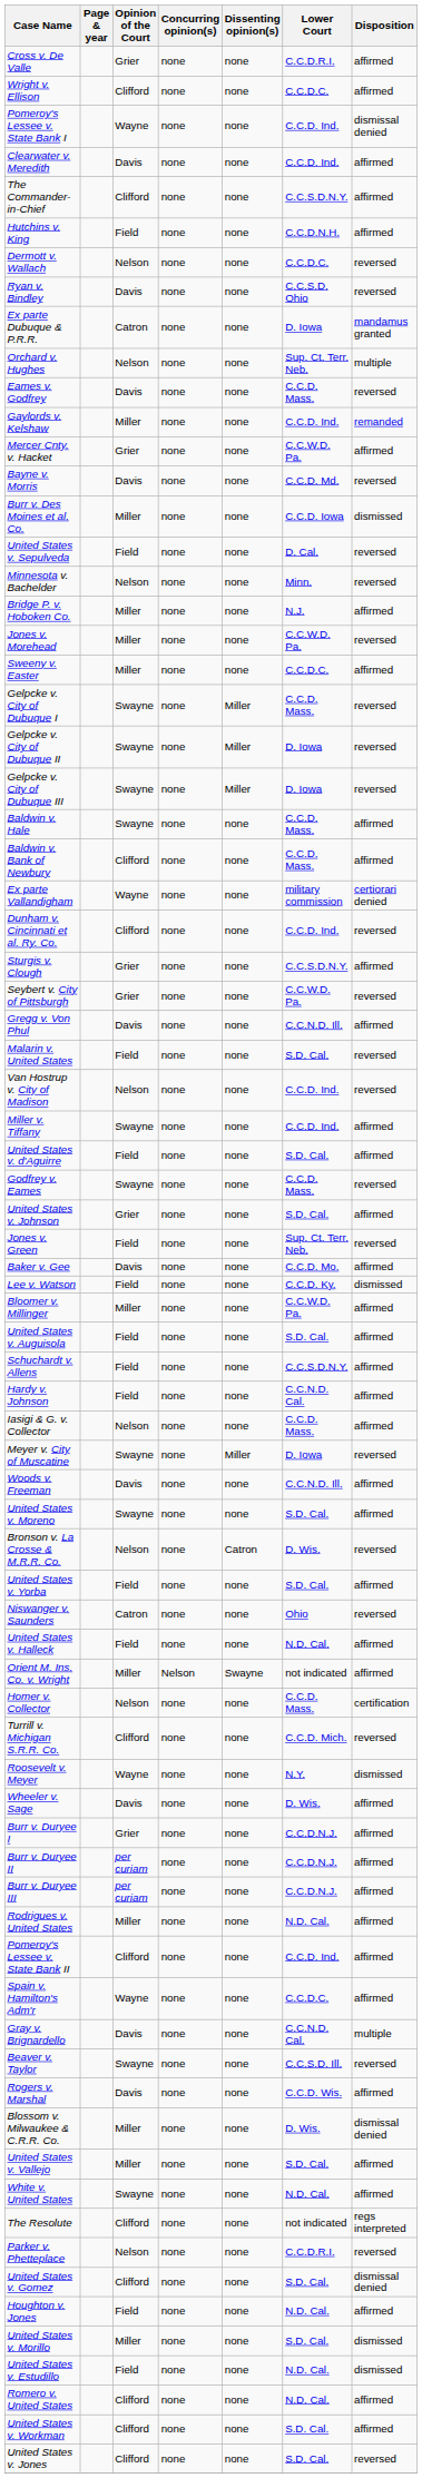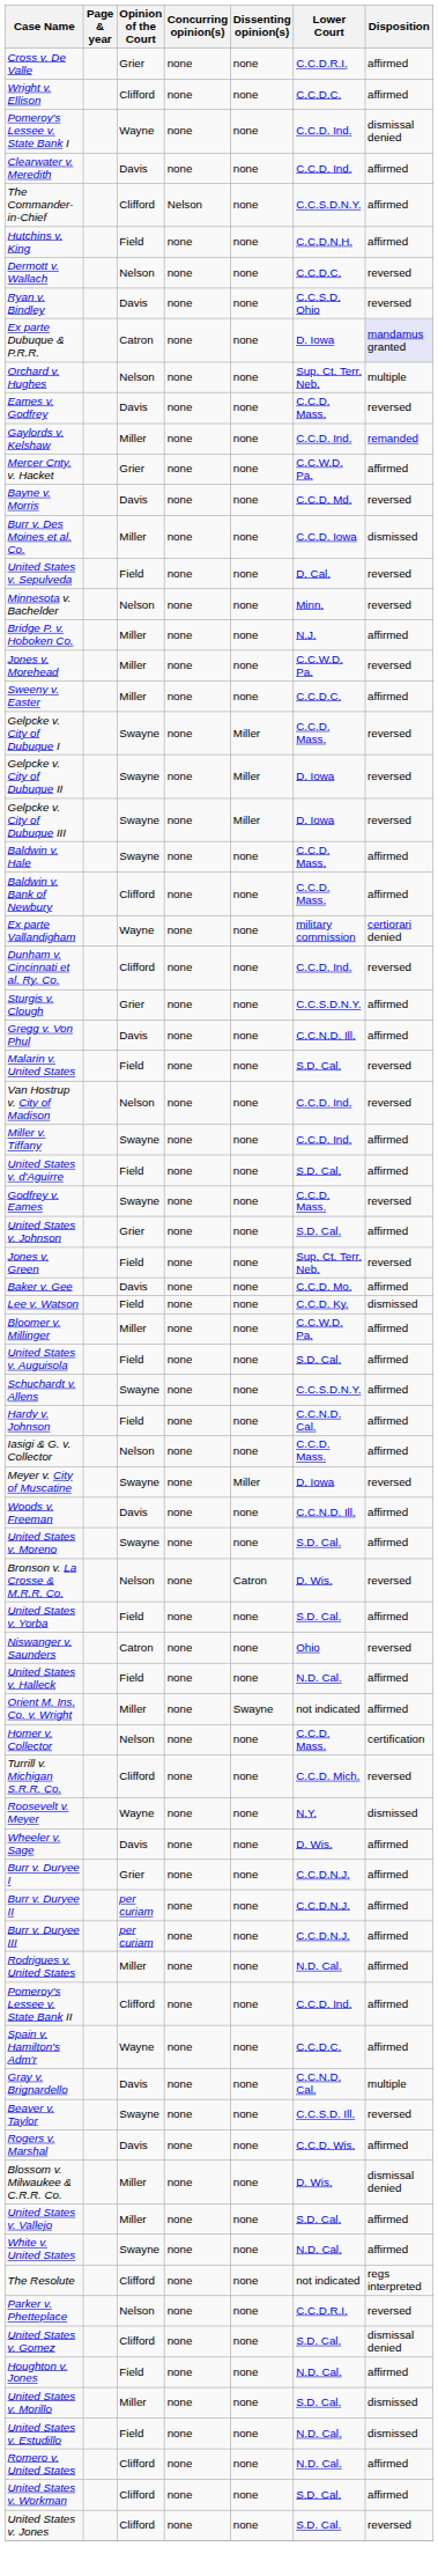 <table class="wikitable sortable">
 <tr>
 <th scope="col" style="width: 360px;">Case Name</th>
 <th scope="col" style="width: 95px;">Page & year</th>
 <th scope="col" style="width: 10px;">Opinion of the Court</th>
 <th scope="col" style="width: 10px;">Concurring opinion(s)</th>
 <th scope="col" style="width: 10px;">Dissenting opinion(s)</th>
 <th scope="col" style="width: 160px;">Lower Court</th>
 <th scope="col" style="width: 150px;">Disposition</th>
 </tr>
 <tr>
 <td><em><a href='#'>Cross v. De Valle</a></em></td>
 <td align="right"></td>
 <td>Grier</td>
 <td>none</td>
 <td>none</td>
 <td><a href='#'>C.C.D.R.I.</a></td>
 <td>affirmed</td>
 </tr>
 <tr>
 <td><em><a href='#'>Wright v. Ellison</a></em></td>
 <td align="right"></td>
 <td>Clifford</td>
 <td>none</td>
 <td>none</td>
 <td><a href='#'>C.C.D.C.</a></td>
 <td>affirmed</td>
 </tr>
 <tr>
 <td><em><a href='#'>Pomeroy's Lessee v. State Bank</a> I</em></td>
 <td align="right"></td>
 <td>Wayne</td>
 <td>none</td>
 <td>none</td>
 <td><a href='#'>C.C.D. Ind.</a></td>
 <td>dismissal denied</td>
 </tr>
 <tr>
 <td><em><a href='#'>Clearwater v. Meredith</a></em></td>
 <td align="right"></td>
 <td>Davis</td>
 <td>none</td>
 <td>none</td>
 <td><a href='#'>C.C.D. Ind.</a></td>
 <td>affirmed</td>
 </tr>
 <tr>
 <td><em>The Commander-in-Chief</em></td>
 <td align="right"></td>
 <td>Clifford</td>
-<td>none</td>
+<td>Nelson</td>
 <td>none</td>
 <td><a href='#'>C.C.S.D.N.Y.</a></td>
 <td>affirmed</td>
 </tr>
 <tr>
 <td><em><a href='#'>Hutchins v. King</a></em></td>
 <td align="right"></td>
 <td>Field</td>
 <td>none</td>
 <td>none</td>
 <td><a href='#'>C.C.D.N.H.</a></td>
 <td>affirmed</td>
 </tr>
 <tr>
 <td><em><a href='#'>Dermott v. Wallach</a></em></td>
 <td align="right"></td>
 <td>Nelson</td>
 <td>none</td>
 <td>none</td>
 <td><a href='#'>C.C.D.C.</a></td>
 <td>reversed</td>
 </tr>
 <tr>
 <td><em><a href='#'>Ryan v. Bindley</a></em></td>
 <td align="right"></td>
 <td>Davis</td>
 <td>none</td>
 <td>none</td>
 <td><a href='#'>C.C.S.D. Ohio</a></td>
 <td>reversed</td>
 </tr>
 <tr>
 <td><em><a href='#'>Ex parte</a> Dubuque & P.R.R.</em></td>
 <td align="right"></td>
 <td>Catron</td>
 <td>none</td>
 <td>none</td>
 <td><a href='#'>D. Iowa</a></td>
-<td><a href='#'>mandamus</a> granted</td>
+<td style="background: lavender;"><a href='#'>mandamus</a> granted</td>
 </tr>
 <tr>
 <td><em><a href='#'>Orchard v. Hughes</a></em></td>
 <td align="right"></td>
 <td>Nelson</td>
 <td>none</td>
 <td>none</td>
 <td><a href='#'>Sup. Ct. Terr. Neb.</a></td>
 <td>multiple</td>
 </tr>
 <tr>
 <td><em><a href='#'>Eames v. Godfrey</a></em></td>
 <td align="right"></td>
 <td>Davis</td>
 <td>none</td>
 <td>none</td>
 <td><a href='#'>C.C.D. Mass.</a></td>
 <td>reversed</td>
 </tr>
 <tr>
 <td><em><a href='#'>Gaylords v. Kelshaw</a></em></td>
 <td align="right"></td>
 <td>Miller</td>
 <td>none</td>
 <td>none</td>
 <td><a href='#'>C.C.D. Ind.</a></td>
 <td><a href='#'>remanded</a></td>
 </tr>
 <tr>
 <td><em><a href='#'>Mercer Cnty.</a> v. Hacket</em></td>
 <td align="right"></td>
 <td>Grier</td>
 <td>none</td>
 <td>none</td>
 <td><a href='#'>C.C.W.D. Pa.</a></td>
 <td>affirmed</td>
 </tr>
 <tr>
 <td><em><a href='#'>Bayne v. Morris</a></em></td>
 <td align="right"></td>
 <td>Davis</td>
 <td>none</td>
 <td>none</td>
 <td><a href='#'>C.C.D. Md.</a></td>
 <td>reversed</td>
 </tr>
 <tr>
 <td><em><a href='#'>Burr v. Des Moines et al. Co.</a></em></td>
 <td align="right"></td>
 <td>Miller</td>
 <td>none</td>
 <td>none</td>
 <td><a href='#'>C.C.D. Iowa</a></td>
 <td>dismissed</td>
 </tr>
 <tr>
 <td><em><a href='#'>United States v. Sepulveda</a></em></td>
 <td align="right"></td>
 <td>Field</td>
 <td>none</td>
 <td>none</td>
 <td><a href='#'>D. Cal.</a></td>
 <td>reversed</td>
 </tr>
 <tr>
 <td><em><a href='#'>Minnesota</a> v. Bachelder</em></td>
 <td align="right"></td>
 <td>Nelson</td>
 <td>none</td>
 <td>none</td>
 <td><a href='#'>Minn.</a></td>
 <td>reversed</td>
 </tr>
 <tr>
 <td><em><a href='#'>Bridge P. v. Hoboken Co.</a></em></td>
 <td align="right"></td>
 <td>Miller</td>
 <td>none</td>
 <td>none</td>
 <td><a href='#'>N.J.</a></td>
 <td>affirmed</td>
 </tr>
 <tr>
 <td><em><a href='#'>Jones v. Morehead</a></em></td>
 <td align="right"></td>
 <td>Miller</td>
 <td>none</td>
 <td>none</td>
 <td><a href='#'>C.C.W.D. Pa.</a></td>
 <td>reversed</td>
 </tr>
 <tr>
 <td><em><a href='#'>Sweeny v. Easter</a></em></td>
 <td align="right"></td>
 <td>Miller</td>
 <td>none</td>
 <td>none</td>
 <td><a href='#'>C.C.D.C.</a></td>
 <td>affirmed</td>
 </tr>
 <tr>
 <td><em>Gelpcke v. <a href='#'>City of Dubuque</a> I</em></td>
 <td align="right"></td>
 <td>Swayne</td>
 <td>none</td>
 <td>Miller</td>
 <td><a href='#'>C.C.D. Mass.</a></td>
 <td>reversed</td>
 </tr>
 <tr>
 <td><em>Gelpcke v. <a href='#'>City of Dubuque</a> II</em></td>
 <td align="right"></td>
 <td>Swayne</td>
 <td>none</td>
 <td>Miller</td>
 <td><a href='#'>D. Iowa</a></td>
 <td>reversed</td>
 </tr>
 <tr>
 <td><em>Gelpcke v. <a href='#'>City of Dubuque</a> III</em></td>
 <td align="right"></td>
 <td>Swayne</td>
 <td>none</td>
 <td>Miller</td>
 <td><a href='#'>D. Iowa</a></td>
 <td>reversed</td>
 </tr>
 <tr>
 <td><em><a href='#'>Baldwin v. Hale</a></em></td>
 <td align="right"></td>
 <td>Swayne</td>
 <td>none</td>
 <td>none</td>
 <td><a href='#'>C.C.D. Mass.</a></td>
 <td>affirmed</td>
 </tr>
 <tr>
 <td><em><a href='#'>Baldwin v. Bank of Newbury</a></em></td>
 <td align="right"></td>
 <td>Clifford</td>
 <td>none</td>
 <td>none</td>
 <td><a href='#'>C.C.D. Mass.</a></td>
 <td>affirmed</td>
 </tr>
 <tr>
 <td><em><a href='#'>Ex parte Vallandigham</a></em></td>
 <td align="right"></td>
 <td>Wayne</td>
 <td>none</td>
 <td>none</td>
 <td><a href='#'>military commission</a></td>
 <td><a href='#'>certiorari</a> denied</td>
 </tr>
 <tr>
 <td><em><a href='#'>Dunham v. Cincinnati et al. Ry. Co.</a></em></td>
 <td align="right"></td>
 <td>Clifford</td>
 <td>none</td>
 <td>none</td>
 <td><a href='#'>C.C.D. Ind.</a></td>
 <td>reversed</td>
 </tr>
 <tr>
 <td><em><a href='#'>Sturgis v. Clough</a></em></td>
 <td align="right"></td>
 <td>Grier</td>
 <td>none</td>
 <td>none</td>
 <td><a href='#'>C.C.S.D.N.Y.</a></td>
 <td>affirmed</td>
 </tr>
 <tr>
-<td><em>Seybert v. <a href='#'>City of Pittsburgh</a></em></td>
-<td align="right"></td>
-<td>Grier</td>
-<td>none</td>
-<td>none</td>
-<td><a href='#'>C.C.W.D. Pa.</a></td>
-<td>reversed</td>
-</tr>
-<tr>
 <td><em><a href='#'>Gregg v. Von Phul</a></em></td>
 <td align="right"></td>
 <td>Davis</td>
 <td>none</td>
 <td>none</td>
 <td><a href='#'>C.C.N.D. Ill.</a></td>
 <td>affirmed</td>
 </tr>
 <tr>
 <td><em><a href='#'>Malarin v. United States</a></em></td>
 <td align="right"></td>
 <td>Field</td>
 <td>none</td>
 <td>none</td>
 <td><a href='#'>S.D. Cal.</a></td>
 <td>reversed</td>
 </tr>
 <tr>
 <td><em>Van Hostrup v. <a href='#'>City of Madison</a></em></td>
 <td align="right"></td>
 <td>Nelson</td>
 <td>none</td>
 <td>none</td>
 <td><a href='#'>C.C.D. Ind.</a></td>
 <td>reversed</td>
 </tr>
 <tr>
 <td><em><a href='#'>Miller v. Tiffany</a></em></td>
 <td align="right"></td>
 <td>Swayne</td>
 <td>none</td>
 <td>none</td>
 <td><a href='#'>C.C.D. Ind.</a></td>
 <td>affirmed</td>
 </tr>
 <tr>
 <td><em><a href='#'>United States v. d'Aguirre</a></em></td>
 <td align="right"></td>
 <td>Field</td>
 <td>none</td>
 <td>none</td>
 <td><a href='#'>S.D. Cal.</a></td>
 <td>affirmed</td>
 </tr>
 <tr>
 <td><em><a href='#'>Godfrey v. Eames</a></em></td>
 <td align="right"></td>
 <td>Swayne</td>
 <td>none</td>
 <td>none</td>
 <td><a href='#'>C.C.D. Mass.</a></td>
 <td>reversed</td>
 </tr>
 <tr>
 <td><em><a href='#'>United States v. Johnson</a></em></td>
 <td align="right"></td>
 <td>Grier</td>
 <td>none</td>
 <td>none</td>
 <td><a href='#'>S.D. Cal.</a></td>
 <td>affirmed</td>
 </tr>
 <tr>
 <td><em><a href='#'>Jones v. Green</a></em></td>
 <td align="right"></td>
 <td>Field</td>
 <td>none</td>
 <td>none</td>
 <td><a href='#'>Sup. Ct. Terr. Neb.</a></td>
 <td>reversed</td>
 </tr>
 <tr>
 <td><em><a href='#'>Baker v. Gee</a></em></td>
 <td align="right"></td>
 <td>Davis</td>
 <td>none</td>
 <td>none</td>
 <td><a href='#'>C.C.D. Mo.</a></td>
 <td>affirmed</td>
 </tr>
 <tr>
 <td><em><a href='#'>Lee v. Watson</a></em></td>
 <td align="right"></td>
 <td>Field</td>
 <td>none</td>
 <td>none</td>
 <td><a href='#'>C.C.D. Ky.</a></td>
 <td>dismissed</td>
 </tr>
 <tr>
 <td><em><a href='#'>Bloomer v. Millinger</a></em></td>
 <td align="right"></td>
 <td>Miller</td>
 <td>none</td>
 <td>none</td>
 <td><a href='#'>C.C.W.D. Pa.</a></td>
 <td>affirmed</td>
 </tr>
 <tr>
 <td><em><a href='#'>United States v. Auguisola</a></em></td>
 <td align="right"></td>
 <td>Field</td>
 <td>none</td>
 <td>none</td>
 <td><a href='#'>S.D. Cal.</a></td>
 <td>affirmed</td>
 </tr>
 <tr>
 <td><em><a href='#'>Schuchardt v. Allens</a></em></td>
 <td align="right"></td>
-<td>Field</td>
+<td>Swayne</td>
 <td>none</td>
 <td>none</td>
 <td><a href='#'>C.C.S.D.N.Y.</a></td>
 <td>affirmed</td>
 </tr>
 <tr>
 <td><em><a href='#'>Hardy v. Johnson</a></em></td>
 <td align="right"></td>
 <td>Field</td>
 <td>none</td>
 <td>none</td>
 <td><a href='#'>C.C.N.D. Cal.</a></td>
 <td>affirmed</td>
 </tr>
 <tr>
 <td><em>Iasigi & G. v. Collector</em></td>
 <td align="right"></td>
 <td>Nelson</td>
 <td>none</td>
 <td>none</td>
 <td><a href='#'>C.C.D. Mass.</a></td>
 <td>affirmed</td>
 </tr>
 <tr>
 <td><em>Meyer v. <a href='#'>City of Muscatine</a></em></td>
 <td align="right"></td>
 <td>Swayne</td>
 <td>none</td>
 <td>Miller</td>
 <td><a href='#'>D. Iowa</a></td>
 <td>reversed</td>
 </tr>
 <tr>
 <td><em><a href='#'>Woods v. Freeman</a></em></td>
 <td align="right"></td>
 <td>Davis</td>
 <td>none</td>
 <td>none</td>
 <td><a href='#'>C.C.N.D. Ill.</a></td>
 <td>affirmed</td>
 </tr>
 <tr>
 <td><em><a href='#'>United States v. Moreno</a></em></td>
 <td align="right"></td>
 <td>Swayne</td>
 <td>none</td>
 <td>none</td>
 <td><a href='#'>S.D. Cal.</a></td>
 <td>affirmed</td>
 </tr>
 <tr>
 <td><em>Bronson v. <a href='#'>La Crosse & M.R.R. Co.</a></em></td>
 <td align="right"></td>
 <td>Nelson</td>
 <td>none</td>
 <td>Catron</td>
 <td><a href='#'>D. Wis.</a></td>
 <td>reversed</td>
 </tr>
 <tr>
 <td><em><a href='#'>United States v. Yorba</a></em></td>
 <td align="right"></td>
 <td>Field</td>
 <td>none</td>
 <td>none</td>
 <td><a href='#'>S.D. Cal.</a></td>
 <td>affirmed</td>
 </tr>
 <tr>
 <td><em><a href='#'>Niswanger v. Saunders</a></em></td>
 <td align="right"></td>
 <td>Catron</td>
 <td>none</td>
 <td>none</td>
 <td><a href='#'>Ohio</a></td>
 <td>reversed</td>
 </tr>
 <tr>
 <td><em><a href='#'>United States v. Halleck</a></em></td>
 <td align="right"></td>
 <td>Field</td>
 <td>none</td>
 <td>none</td>
 <td><a href='#'>N.D. Cal.</a></td>
 <td>affirmed</td>
 </tr>
 <tr>
 <td><em><a href='#'>Orient M. Ins. Co. v. Wright</a></em></td>
 <td align="right"></td>
 <td>Miller</td>
-<td>Nelson</td>
+<td>none</td>
 <td>Swayne</td>
 <td>not indicated</td>
 <td>affirmed</td>
 </tr>
 <tr>
 <td><em><a href='#'>Homer v. Collector</a></em></td>
 <td align="right"></td>
 <td>Nelson</td>
 <td>none</td>
 <td>none</td>
 <td><a href='#'>C.C.D. Mass.</a></td>
 <td>certification</td>
 </tr>
 <tr>
 <td><em>Turrill v. <a href='#'>Michigan S.R.R. Co.</a></em></td>
 <td align="right"></td>
 <td>Clifford</td>
 <td>none</td>
 <td>none</td>
 <td><a href='#'>C.C.D. Mich.</a></td>
 <td>reversed</td>
 </tr>
 <tr>
 <td><em><a href='#'>Roosevelt v. Meyer</a></em></td>
 <td align="right"></td>
 <td>Wayne</td>
 <td>none</td>
 <td>none</td>
 <td><a href='#'>N.Y.</a></td>
 <td>dismissed</td>
 </tr>
 <tr>
 <td><em><a href='#'>Wheeler v. Sage</a></em></td>
 <td align="right"></td>
 <td>Davis</td>
 <td>none</td>
 <td>none</td>
 <td><a href='#'>D. Wis.</a></td>
 <td>affirmed</td>
 </tr>
 <tr>
 <td><em><a href='#'>Burr v. Duryee I</a></em></td>
 <td align="right"></td>
 <td>Grier</td>
 <td>none</td>
 <td>none</td>
 <td><a href='#'>C.C.D.N.J.</a></td>
 <td>affirmed</td>
 </tr>
 <tr>
 <td><em><a href='#'>Burr v. Duryee II</a></em></td>
 <td align="right"></td>
 <td><em><a href='#'>per curiam</a></em></td>
 <td>none</td>
 <td>none</td>
 <td><a href='#'>C.C.D.N.J.</a></td>
 <td>affirmed</td>
 </tr>
 <tr>
 <td><em><a href='#'>Burr v. Duryee III</a></em></td>
 <td align="right"></td>
 <td><em><a href='#'>per curiam</a></em></td>
 <td>none</td>
 <td>none</td>
 <td><a href='#'>C.C.D.N.J.</a></td>
 <td>affirmed</td>
 </tr>
 <tr>
 <td><em><a href='#'>Rodrigues v. United States</a></em></td>
 <td align="right"></td>
 <td>Miller</td>
 <td>none</td>
 <td>none</td>
 <td><a href='#'>N.D. Cal.</a></td>
 <td>affirmed</td>
 </tr>
 <tr>
 <td><em><a href='#'>Pomeroy's Lessee v. State Bank</a> II</em></td>
 <td align="right"></td>
 <td>Clifford</td>
 <td>none</td>
 <td>none</td>
 <td><a href='#'>C.C.D. Ind.</a></td>
 <td>affirmed</td>
 </tr>
 <tr>
 <td><em><a href='#'>Spain v. Hamilton's Adm'r</a></em></td>
 <td align="right"></td>
 <td>Wayne</td>
 <td>none</td>
 <td>none</td>
 <td><a href='#'>C.C.D.C.</a></td>
 <td>affirmed</td>
 </tr>
 <tr>
 <td><em><a href='#'>Gray v. Brignardello</a></em></td>
 <td align="right"></td>
 <td>Davis</td>
 <td>none</td>
 <td>none</td>
 <td><a href='#'>C.C.N.D. Cal.</a></td>
 <td>multiple</td>
 </tr>
 <tr>
 <td><em><a href='#'>Beaver v. Taylor</a></em></td>
 <td align="right"></td>
 <td>Swayne</td>
 <td>none</td>
 <td>none</td>
 <td><a href='#'>C.C.S.D. Ill.</a></td>
 <td>reversed</td>
 </tr>
 <tr>
 <td><em><a href='#'>Rogers v. Marshal</a></em></td>
 <td align="right"></td>
 <td>Davis</td>
 <td>none</td>
 <td>none</td>
 <td><a href='#'>C.C.D. Wis.</a></td>
 <td>affirmed</td>
 </tr>
 <tr>
 <td><em>Blossom v. Milwaukee & C.R.R. Co.</em></td>
 <td align="right"></td>
 <td>Miller</td>
 <td>none</td>
 <td>none</td>
 <td><a href='#'>D. Wis.</a></td>
 <td>dismissal denied</td>
 </tr>
 <tr>
 <td><em><a href='#'>United States v. Vallejo</a></em></td>
 <td align="right"></td>
 <td>Miller</td>
 <td>none</td>
 <td>none</td>
 <td><a href='#'>S.D. Cal.</a></td>
 <td>affirmed</td>
 </tr>
 <tr>
 <td><em><a href='#'>White v. United States</a></em></td>
 <td align="right"></td>
 <td>Swayne</td>
 <td>none</td>
 <td>none</td>
 <td><a href='#'>N.D. Cal.</a></td>
 <td>affirmed</td>
 </tr>
 <tr>
 <td><em>The Resolute</em></td>
 <td align="right"></td>
 <td>Clifford</td>
 <td>none</td>
 <td>none</td>
 <td>not indicated</td>
 <td>regs interpreted</td>
 </tr>
 <tr>
 <td><em><a href='#'>Parker v. Phetteplace</a></em></td>
 <td align="right"></td>
 <td>Nelson</td>
 <td>none</td>
 <td>none</td>
 <td><a href='#'>C.C.D.R.I.</a></td>
 <td>reversed</td>
 </tr>
 <tr>
 <td><em><a href='#'>United States v. Gomez</a></em></td>
 <td align="right"></td>
 <td>Clifford</td>
 <td>none</td>
 <td>none</td>
 <td><a href='#'>S.D. Cal.</a></td>
 <td>dismissal denied</td>
 </tr>
 <tr>
 <td><em><a href='#'>Houghton v. Jones</a></em></td>
 <td align="right"></td>
 <td>Field</td>
 <td>none</td>
 <td>none</td>
 <td><a href='#'>N.D. Cal.</a></td>
 <td>affirmed</td>
 </tr>
 <tr>
 <td><em><a href='#'>United States v. Morillo</a></em></td>
 <td align="right"></td>
 <td>Miller</td>
 <td>none</td>
 <td>none</td>
 <td><a href='#'>S.D. Cal.</a></td>
 <td>dismissed</td>
 </tr>
 <tr>
 <td><em><a href='#'>United States v. Estudillo</a></em></td>
 <td align="right"></td>
 <td>Field</td>
 <td>none</td>
 <td>none</td>
 <td><a href='#'>N.D. Cal.</a></td>
 <td>dismissed</td>
 </tr>
 <tr>
 <td><em><a href='#'>Romero v. United States</a></em></td>
 <td align="right"></td>
 <td>Clifford</td>
 <td>none</td>
 <td>none</td>
 <td><a href='#'>N.D. Cal.</a></td>
 <td>affirmed</td>
 </tr>
 <tr>
 <td><em><a href='#'>United States v. Workman</a></em></td>
 <td align="right"></td>
 <td>Clifford</td>
 <td>none</td>
 <td>none</td>
 <td><a href='#'>S.D. Cal.</a></td>
 <td>affirmed</td>
 </tr>
 <tr>
 <td><em>United States v. Jones</em></td>
 <td align="right"></td>
 <td>Clifford</td>
 <td>none</td>
 <td>none</td>
 <td><a href='#'>S.D. Cal.</a></td>
 <td>reversed</td>
 </tr>
 <tr>
 </tr>
 </table>
